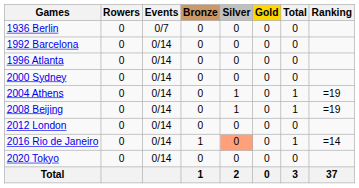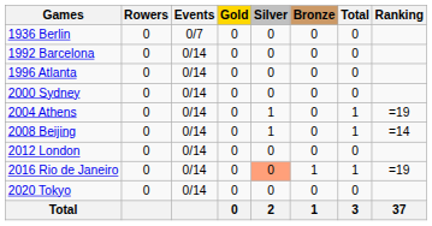 <table class="wikitable sortable" style="text-align:center">
 <tr>
 <th>Games</th>
 <th>Rowers</th>
 <th>Events</th>
+<th style="background-color:gold;">Gold</th>
+<th style="background-color:silver;">Silver</th>
 <th style="background-color:#c96;">Bronze</th>
-<th style="background-color:silver;">Silver</th>
-<th style="background-color:gold;">Gold</th>
 <th>Total</th>
 <th>Ranking</th>
 </tr>
 <tr>
 <td align=left><a href='#'>1936 Berlin</a></td>
 <td>0</td>
 <td>0/7</td>
 <td>0</td>
 <td>0</td>
 <td>0</td>
 <td>0</td>
 <td></td>
 </tr>
 <tr>
 <td align=left><a href='#'>1992 Barcelona</a></td>
 <td>0</td>
 <td>0/14</td>
 <td>0</td>
 <td>0</td>
 <td>0</td>
 <td>0</td>
 <td></td>
 </tr>
 <tr>
 <td align=left><a href='#'>1996 Atlanta</a></td>
 <td>0</td>
 <td>0/14</td>
 <td>0</td>
 <td>0</td>
 <td>0</td>
 <td>0</td>
 <td></td>
 </tr>
 <tr>
 <td align=left><a href='#'>2000 Sydney</a></td>
 <td>0</td>
 <td>0/14</td>
 <td>0</td>
 <td>0</td>
 <td>0</td>
 <td>0</td>
 <td></td>
 </tr>
 <tr>
 <td align=left><a href='#'>2004 Athens</a></td>
 <td>0</td>
 <td>0/14</td>
 <td>0</td>
 <td>1</td>
 <td>0</td>
 <td>1</td>
 <td>=19</td>
 </tr>
 <tr>
 <td align=left><a href='#'>2008 Beijing</a></td>
 <td>0</td>
 <td>0/14</td>
 <td>0</td>
 <td>1</td>
 <td>0</td>
 <td>1</td>
-<td>=19</td>
+<td>=14</td>
 </tr>
 <tr>
 <td align=left><a href='#'>2012 London</a></td>
 <td>0</td>
 <td>0/14</td>
 <td>0</td>
 <td>0</td>
 <td>0</td>
 <td>0</td>
 <td></td>
 </tr>
 <tr>
 <td align=left><a href='#'>2016 Rio de Janeiro</a></td>
 <td>0</td>
 <td>0/14</td>
+<td>0</td>
+<td style="background: lightsalmon;">0</td>
 <td>1</td>
-<td style="background: lightsalmon;">0</td>
-<td>0</td>
 <td>1</td>
-<td>=14</td>
+<td>=19</td>
 </tr>
 <tr>
 <td align=left><a href='#'>2020 Tokyo</a></td>
 <td>0</td>
 <td>0/14</td>
 <td>0</td>
 <td>0</td>
 <td>0</td>
 <td>0</td>
 <td></td>
 </tr>
 <tr>
 <th>Total</th>
 <th></th>
 <th></th>
+<th>0</th>
+<th>2</th>
 <th>1</th>
-<th>2</th>
-<th>0</th>
 <th>3</th>
 <th>37</th>
 </tr>
 </table>
